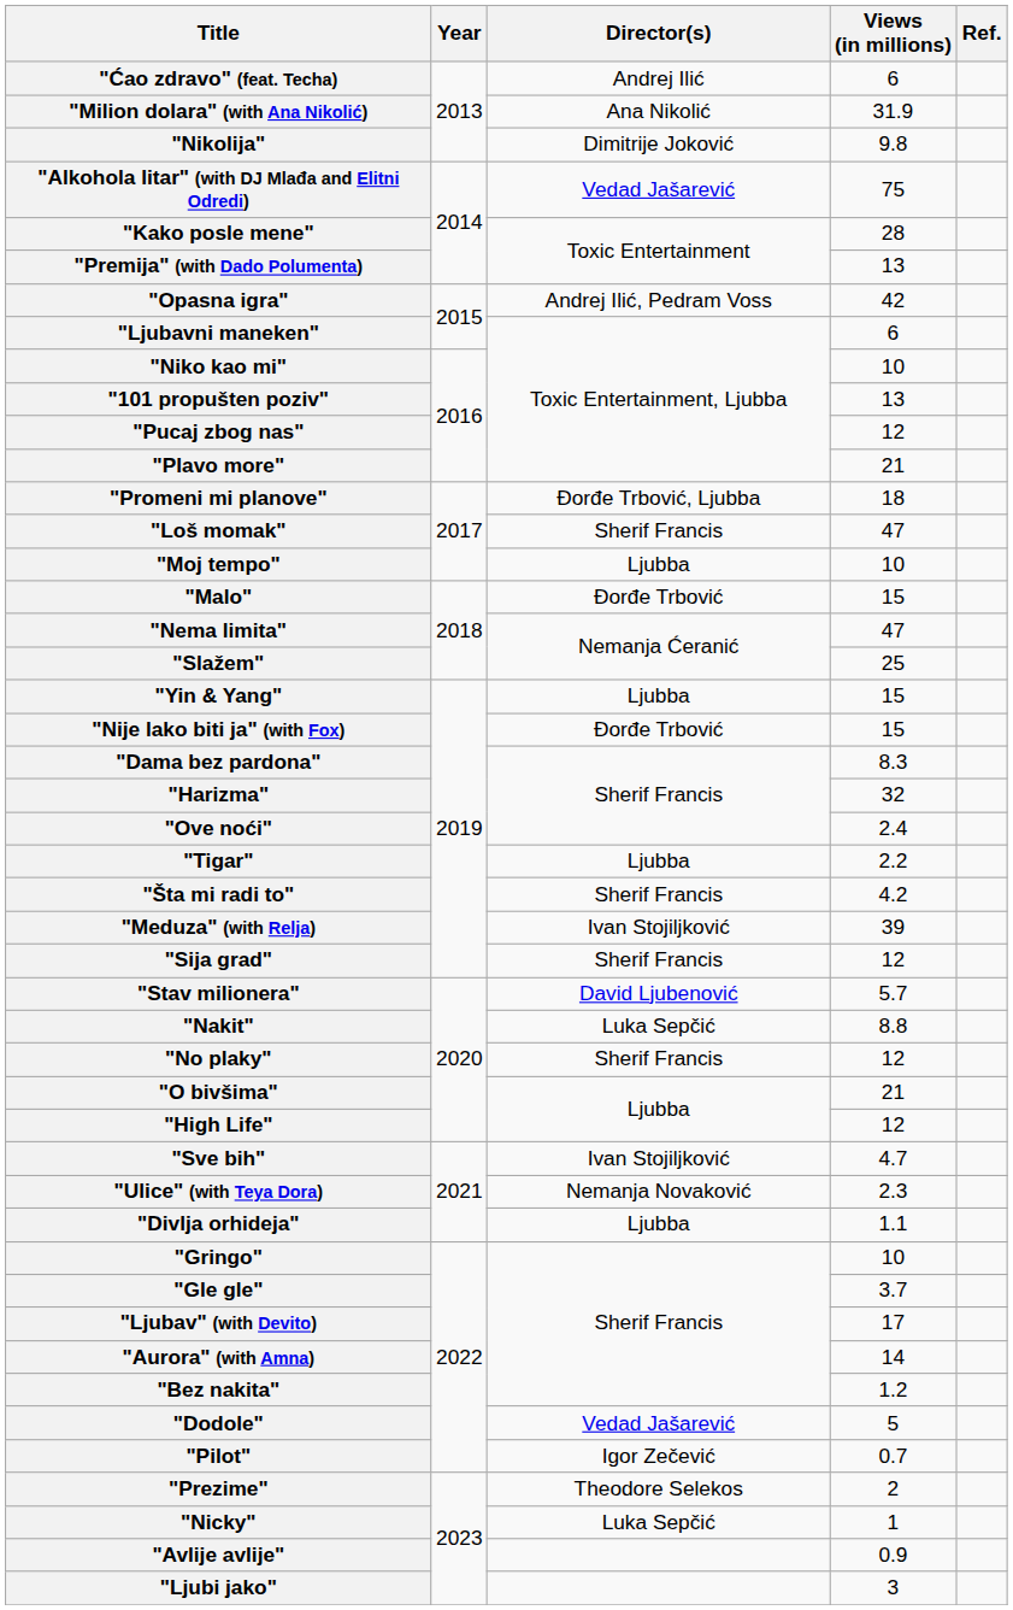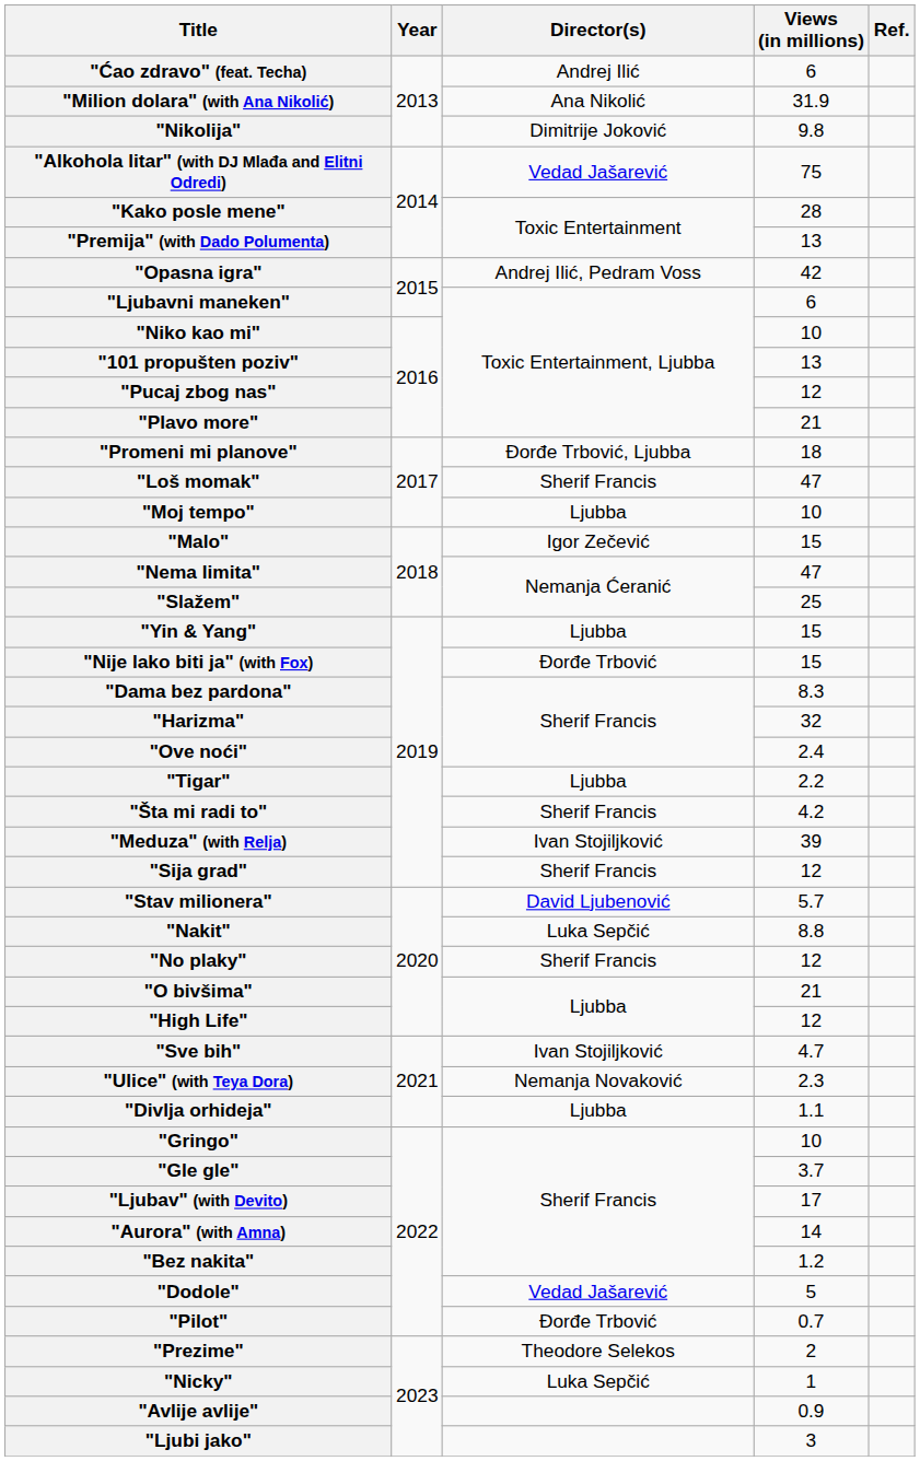 <table class="wikitable plainrowheaders sortable" style="text-align:center;">
 <tr>
 <th scope="col" style="width: 20em;">Title</th>
 <th scope="col">Year</th>
 <th scope="col" style="width: 16em;">Director(s)</th>
 <th>Views<br>(in millions)</th>
 <th scope="col" style="width: 2em;" class="unsortable">Ref.</th>
 </tr>
 <tr>
 <th scope="row">"Ćao zdravo" <small>(feat. Techa)</small></th>
 <td rowspan="3">2013</td>
 <td rowspan="1">Andrej Ilić</td>
 <td>6</td>
 <td></td>
 </tr>
 <tr>
 <th scope="row">"Milion dolara" <small>(with <a href='#'>Ana Nikolić</a>)</small></th>
 <td>Ana Nikolić</td>
 <td>31.9</td>
 <td></td>
 </tr>
 <tr>
 <th scope="row">"Nikolija"</th>
 <td rowspan="1">Dimitrije Joković</td>
 <td>9.8</td>
 <td></td>
 </tr>
 <tr>
 <th scope="row">"Alkohola litar" <small>(with DJ Mlađa and <a href='#'>Elitni Odredi</a>)</small></th>
 <td rowspan="3">2014</td>
 <td><a href='#'>Vedad Jašarević</a></td>
 <td>75</td>
 <td></td>
 </tr>
 <tr>
 <th scope="row">"Kako posle mene"</th>
 <td rowspan="2">Toxic Entertainment</td>
 <td>28</td>
 <td></td>
 </tr>
 <tr>
 <th scope="row">"Premija" <small>(with <a href='#'>Dado Polumenta</a>)</small></th>
 <td>13</td>
 <td></td>
 </tr>
 <tr>
 <th scope="row">"Opasna igra"</th>
 <td rowspan="2">2015</td>
 <td rowspan="1">Andrej Ilić, Pedram Voss</td>
 <td>42</td>
 <td></td>
 </tr>
 <tr>
 <th scope="row">"Ljubavni maneken"</th>
 <td rowspan="5">Toxic Entertainment, Ljubba</td>
 <td>6</td>
 <td></td>
 </tr>
 <tr>
 <th scope="row">"Niko kao mi"</th>
 <td rowspan="4">2016</td>
 <td>10</td>
 <td></td>
 </tr>
 <tr>
 <th scope="row">"101 propušten poziv"</th>
 <td>13</td>
 <td></td>
 </tr>
 <tr>
 <th scope="row">"Pucaj zbog nas"</th>
 <td>12</td>
 <td></td>
 </tr>
 <tr>
 <th scope="row">"Plavo more"</th>
 <td>21</td>
 <td></td>
 </tr>
 <tr>
 <th scope="row">"Promeni mi planove"</th>
 <td rowspan="3">2017</td>
 <td rowspan="1">Đorđe Trbović, Ljubba</td>
 <td>18</td>
 <td></td>
 </tr>
 <tr>
 <th scope="row">"Loš momak"</th>
 <td rowspan="1">Sherif Francis</td>
 <td>47</td>
 <td></td>
 </tr>
 <tr>
 <th scope="row">"Moj tempo"</th>
 <td rowspan="1">Ljubba</td>
 <td>10</td>
 <td></td>
 </tr>
 <tr>
 <th scope="row">"Malo"</th>
 <td rowspan="3">2018</td>
-<td rowspan="1">Đorđe Trbović</td>
+<td>Igor Zečević</td>
 <td>15</td>
 <td></td>
 </tr>
 <tr>
 <th scope="row">"Nema limita"</th>
 <td rowspan="2">Nemanja Ćeranić</td>
 <td>47</td>
 <td></td>
 </tr>
 <tr>
 <th scope="row">"Slažem"</th>
 <td>25</td>
 <td></td>
 </tr>
 <tr>
 <th scope="row">"Yin & Yang"</th>
 <td rowspan="9">2019</td>
 <td rowspan="1">Ljubba</td>
 <td>15</td>
 <td></td>
 </tr>
 <tr>
 <th scope="row">"Nije lako biti ja" <small>(with <a href='#'>Fox</a>)</small></th>
 <td rowspan="1">Đorđe Trbović</td>
 <td>15</td>
 <td></td>
 </tr>
 <tr>
 <th scope="row">"Dama bez pardona"</th>
 <td rowspan="3">Sherif Francis</td>
 <td>8.3</td>
 <td></td>
 </tr>
 <tr>
 <th scope="row">"Harizma"</th>
 <td>32</td>
 <td></td>
 </tr>
 <tr>
 <th scope="row">"Ove noći"</th>
 <td>2.4</td>
 <td></td>
 </tr>
 <tr>
 <th scope="row">"Tigar"</th>
 <td rowspan="1">Ljubba</td>
 <td>2.2</td>
 <td></td>
 </tr>
 <tr>
 <th scope="row">"Šta mi radi to"</th>
 <td rowspan="1">Sherif Francis</td>
 <td>4.2</td>
 <td></td>
 </tr>
 <tr>
 <th scope="row">"Meduza" <small>(with <a href='#'>Relja</a>)</small></th>
 <td rowspan="1">Ivan Stojiljković</td>
 <td>39</td>
 <td></td>
 </tr>
 <tr>
 <th scope="row">"Sija grad"</th>
 <td rowspan="1">Sherif Francis</td>
 <td>12</td>
 <td></td>
 </tr>
 <tr>
 <th scope="row">"Stav milionera"</th>
 <td rowspan="5">2020</td>
 <td rowspan="1"><a href='#'>David Ljubenović</a></td>
 <td>5.7</td>
 <td></td>
 </tr>
 <tr>
 <th scope="row">"Nakit"</th>
 <td>Luka Sepčić</td>
 <td>8.8</td>
 <td></td>
 </tr>
 <tr>
 <th scope="row">"No plaky"</th>
 <td rowspan="1">Sherif Francis</td>
 <td>12</td>
 <td></td>
 </tr>
 <tr>
 <th scope="row">"O bivšima"</th>
 <td rowspan="2">Ljubba</td>
 <td>21</td>
 <td></td>
 </tr>
 <tr>
 <th scope="row">"High Life"</th>
 <td>12</td>
 <td></td>
 </tr>
 <tr>
 <th scope="row">"Sve bih"</th>
 <td rowspan="3">2021</td>
 <td rowspan="1">Ivan Stojiljković</td>
 <td>4.7</td>
 <td></td>
 </tr>
 <tr>
 <th scope="row">"Ulice" <small>(with <a href='#'>Teya Dora</a>)</small></th>
 <td rowspan="1">Nemanja Novaković</td>
 <td>2.3</td>
 <td></td>
 </tr>
 <tr>
 <th scope="row">"Divlja orhideja"</th>
 <td rowspan="1">Ljubba</td>
 <td>1.1</td>
 <td></td>
 </tr>
 <tr>
 <th scope="row">"Gringo"</th>
 <td rowspan="7">2022</td>
 <td rowspan="5">Sherif Francis</td>
 <td>10</td>
 <td></td>
 </tr>
 <tr>
 <th scope="row">"Gle gle"</th>
 <td>3.7</td>
 <td></td>
 </tr>
 <tr>
 <th scope="row">"Ljubav" <small>(with <a href='#'>Devito</a>)</small></th>
 <td>17</td>
 <td></td>
 </tr>
 <tr>
 <th scope="row">"Aurora" <small>(with <a href='#'>Amna</a>)</small></th>
 <td>14</td>
 <td></td>
 </tr>
 <tr>
 <th scope="row">"Bez nakita"</th>
 <td>1.2</td>
 <td></td>
 </tr>
 <tr>
 <th scope="row">"Dodole"</th>
 <td><a href='#'>Vedad Jašarević</a></td>
 <td>5</td>
 <td></td>
 </tr>
 <tr>
 <th scope="row">"Pilot"</th>
-<td>Igor Zečević</td>
+<td rowspan="1">Đorđe Trbović</td>
 <td>0.7</td>
 <td></td>
 </tr>
 <tr>
 <th scope="row">"Prezime"</th>
 <td rowspan="4">2023</td>
 <td>Theodore Selekos</td>
 <td>2</td>
 <td></td>
 </tr>
 <tr>
 <th scope="row">"Nicky"</th>
 <td>Luka Sepčić</td>
 <td>1</td>
 <td></td>
 </tr>
 <tr>
 <th scope="row">"Avlije avlije"</th>
 <td></td>
 <td>0.9</td>
 <td></td>
 </tr>
 <tr>
 <th scope="row">"Ljubi jako"</th>
 <td></td>
 <td>3</td>
 <td></td>
 </tr>
 </table>
